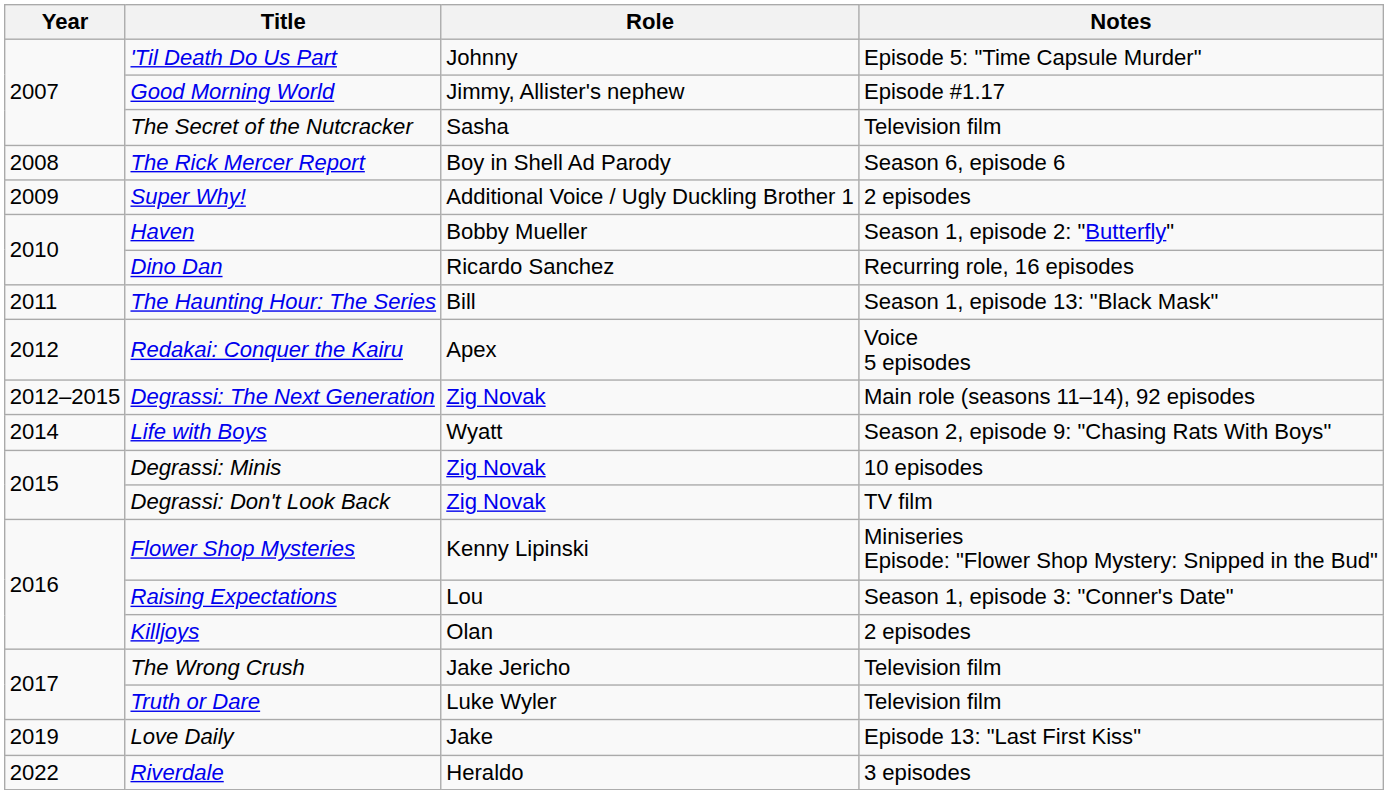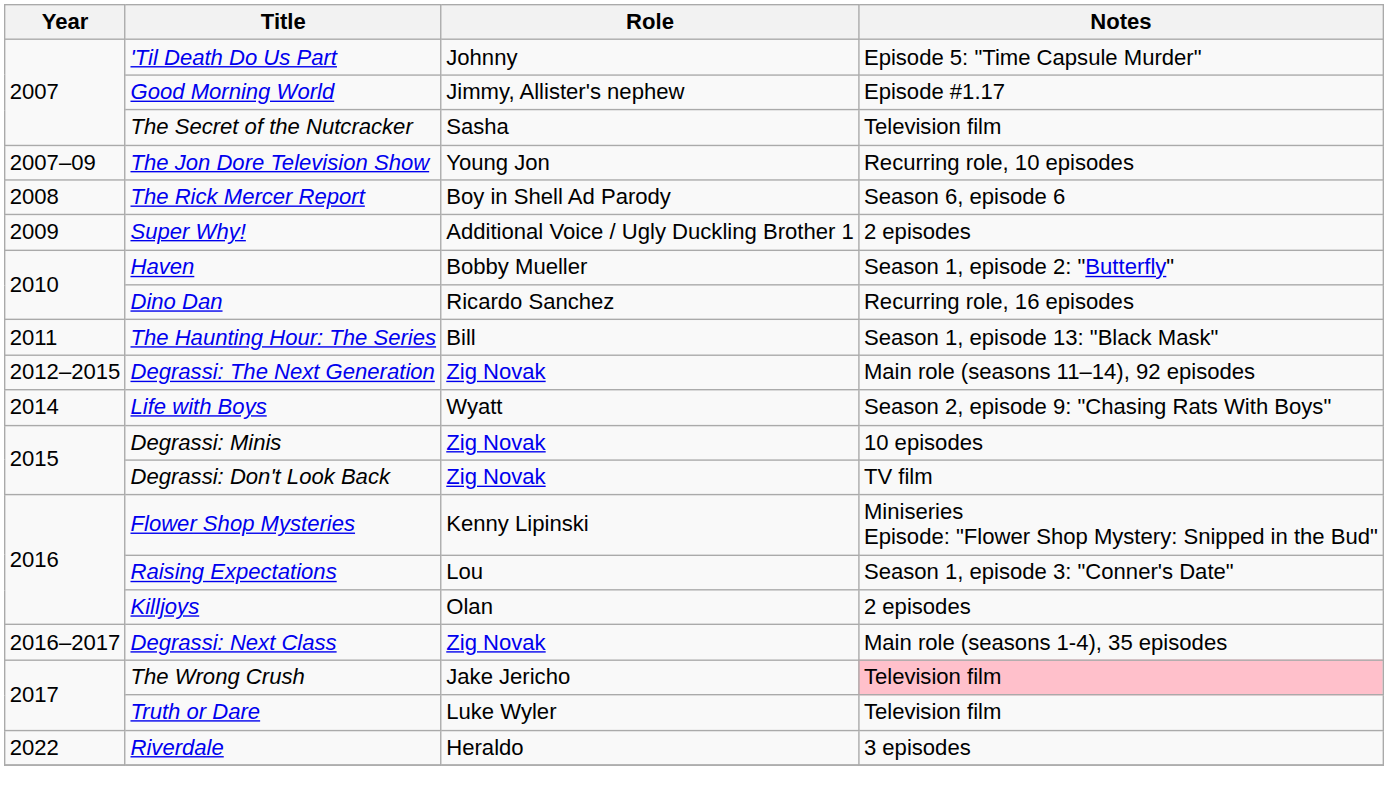 <table class="wikitable sortable">
 <tr>
 <th>Year</th>
 <th>Title</th>
 <th>Role</th>
 <th class="unsortable">Notes</th>
 </tr>
 <tr>
 <td rowspan=3>2007</td>
 <td data-sort-value="Til Death Do Us Part"><em><a href='#'>'Til Death Do Us Part</a></em></td>
 <td>Johnny</td>
 <td>Episode 5: "Time Capsule Murder"</td>
 </tr>
 <tr>
 <td><em><a href='#'>Good Morning World</a></em></td>
 <td>Jimmy, Allister's nephew</td>
 <td>Episode #1.17</td>
 </tr>
 <tr>
 <td data-sort-value="Secret of the Nutcracker, The"><em>The Secret of the Nutcracker</em></td>
 <td>Sasha</td>
 <td>Television film</td>
+</tr>
+<tr>
+<td>2007–09</td>
+<td data-sort-value="Jon Dore Television Show], The"><em><a href='#'>The Jon Dore Television Show</a></em></td>
+<td>Young Jon</td>
+<td>Recurring role, 10 episodes</td>
 </tr>
 <tr>
 <td>2008</td>
 <td data-sort-value="Rick Mercer Report, The"><em><a href='#'>The Rick Mercer Report</a></em></td>
 <td>Boy in Shell Ad Parody</td>
 <td>Season 6, episode 6</td>
 </tr>
 <tr>
 <td>2009</td>
 <td><em><a href='#'>Super Why!</a></em></td>
 <td>Additional Voice / Ugly Duckling Brother 1</td>
 <td>2 episodes</td>
 </tr>
 <tr>
 <td rowspan=2>2010</td>
 <td><em><a href='#'>Haven</a></em></td>
 <td>Bobby Mueller</td>
 <td>Season 1, episode 2: "<a href='#'>Butterfly</a>"</td>
 </tr>
 <tr>
 <td><em><a href='#'>Dino Dan</a></em></td>
 <td>Ricardo Sanchez</td>
 <td>Recurring role, 16 episodes</td>
 </tr>
 <tr>
 <td>2011</td>
 <td data-sort-value="Haunting Hour: The Series, The"><em><a href='#'>The Haunting Hour: The Series</a></em></td>
 <td>Bill</td>
 <td>Season 1, episode 13: "Black Mask"</td>
-</tr>
-<tr>
-<td>2012</td>
-<td><em><a href='#'>Redakai: Conquer the Kairu</a></em></td>
-<td>Apex</td>
-<td>Voice<br> 5 episodes</td>
 </tr>
 <tr>
 <td>2012–2015</td>
 <td><em><a href='#'>Degrassi: The Next Generation</a></em></td>
 <td><a href='#'>Zig Novak</a></td>
 <td>Main role (seasons 11–14), 92 episodes</td>
 </tr>
 <tr>
 <td>2014</td>
 <td><em><a href='#'>Life with Boys</a></em></td>
 <td>Wyatt</td>
 <td>Season 2, episode 9: "Chasing Rats With Boys"</td>
 </tr>
 <tr>
 <td rowspan=2>2015</td>
 <td><em>Degrassi: Minis</em></td>
 <td><a href='#'>Zig Novak</a></td>
 <td>10 episodes</td>
 </tr>
 <tr>
 <td><em>Degrassi: Don't Look Back</em></td>
 <td><a href='#'>Zig Novak</a></td>
 <td>TV film</td>
 </tr>
 <tr>
 <td rowspan=3>2016</td>
 <td><em><a href='#'>Flower Shop Mysteries</a></em></td>
 <td>Kenny Lipinski</td>
 <td>Miniseries<br> Episode: "Flower Shop Mystery: Snipped in the Bud"</td>
 </tr>
 <tr>
 <td><em><a href='#'>Raising Expectations</a></em></td>
 <td>Lou</td>
 <td>Season 1, episode 3: "Conner's Date"</td>
 </tr>
 <tr>
 <td><em><a href='#'>Killjoys</a></em></td>
 <td>Olan</td>
 <td>2 episodes</td>
 </tr>
 <tr>
+<td>2016–2017</td>
+<td><em><a href='#'>Degrassi: Next Class</a></em></td>
+<td><a href='#'>Zig Novak</a></td>
+<td>Main role (seasons 1-4), 35 episodes</td>
+</tr>
+<tr>
 <td rowspan=2>2017</td>
 <td data-sort-value="Wrong Crush, The"><em>The Wrong Crush</em></td>
 <td>Jake Jericho</td>
-<td>Television film</td>
+<td style="background: pink;">Television film</td>
 </tr>
 <tr>
 <td><em><a href='#'>Truth or Dare</a></em></td>
 <td>Luke Wyler</td>
 <td>Television film</td>
-</tr>
-<tr>
-<td>2019</td>
-<td><em>Love Daily</em></td>
-<td>Jake</td>
-<td>Episode 13: "Last First Kiss"</td>
 </tr>
 <tr>
 <td>2022</td>
 <td><em><a href='#'>Riverdale</a></em></td>
 <td>Heraldo</td>
 <td>3 episodes</td>
 </tr>
 <tr>
 </tr>
 </table>
